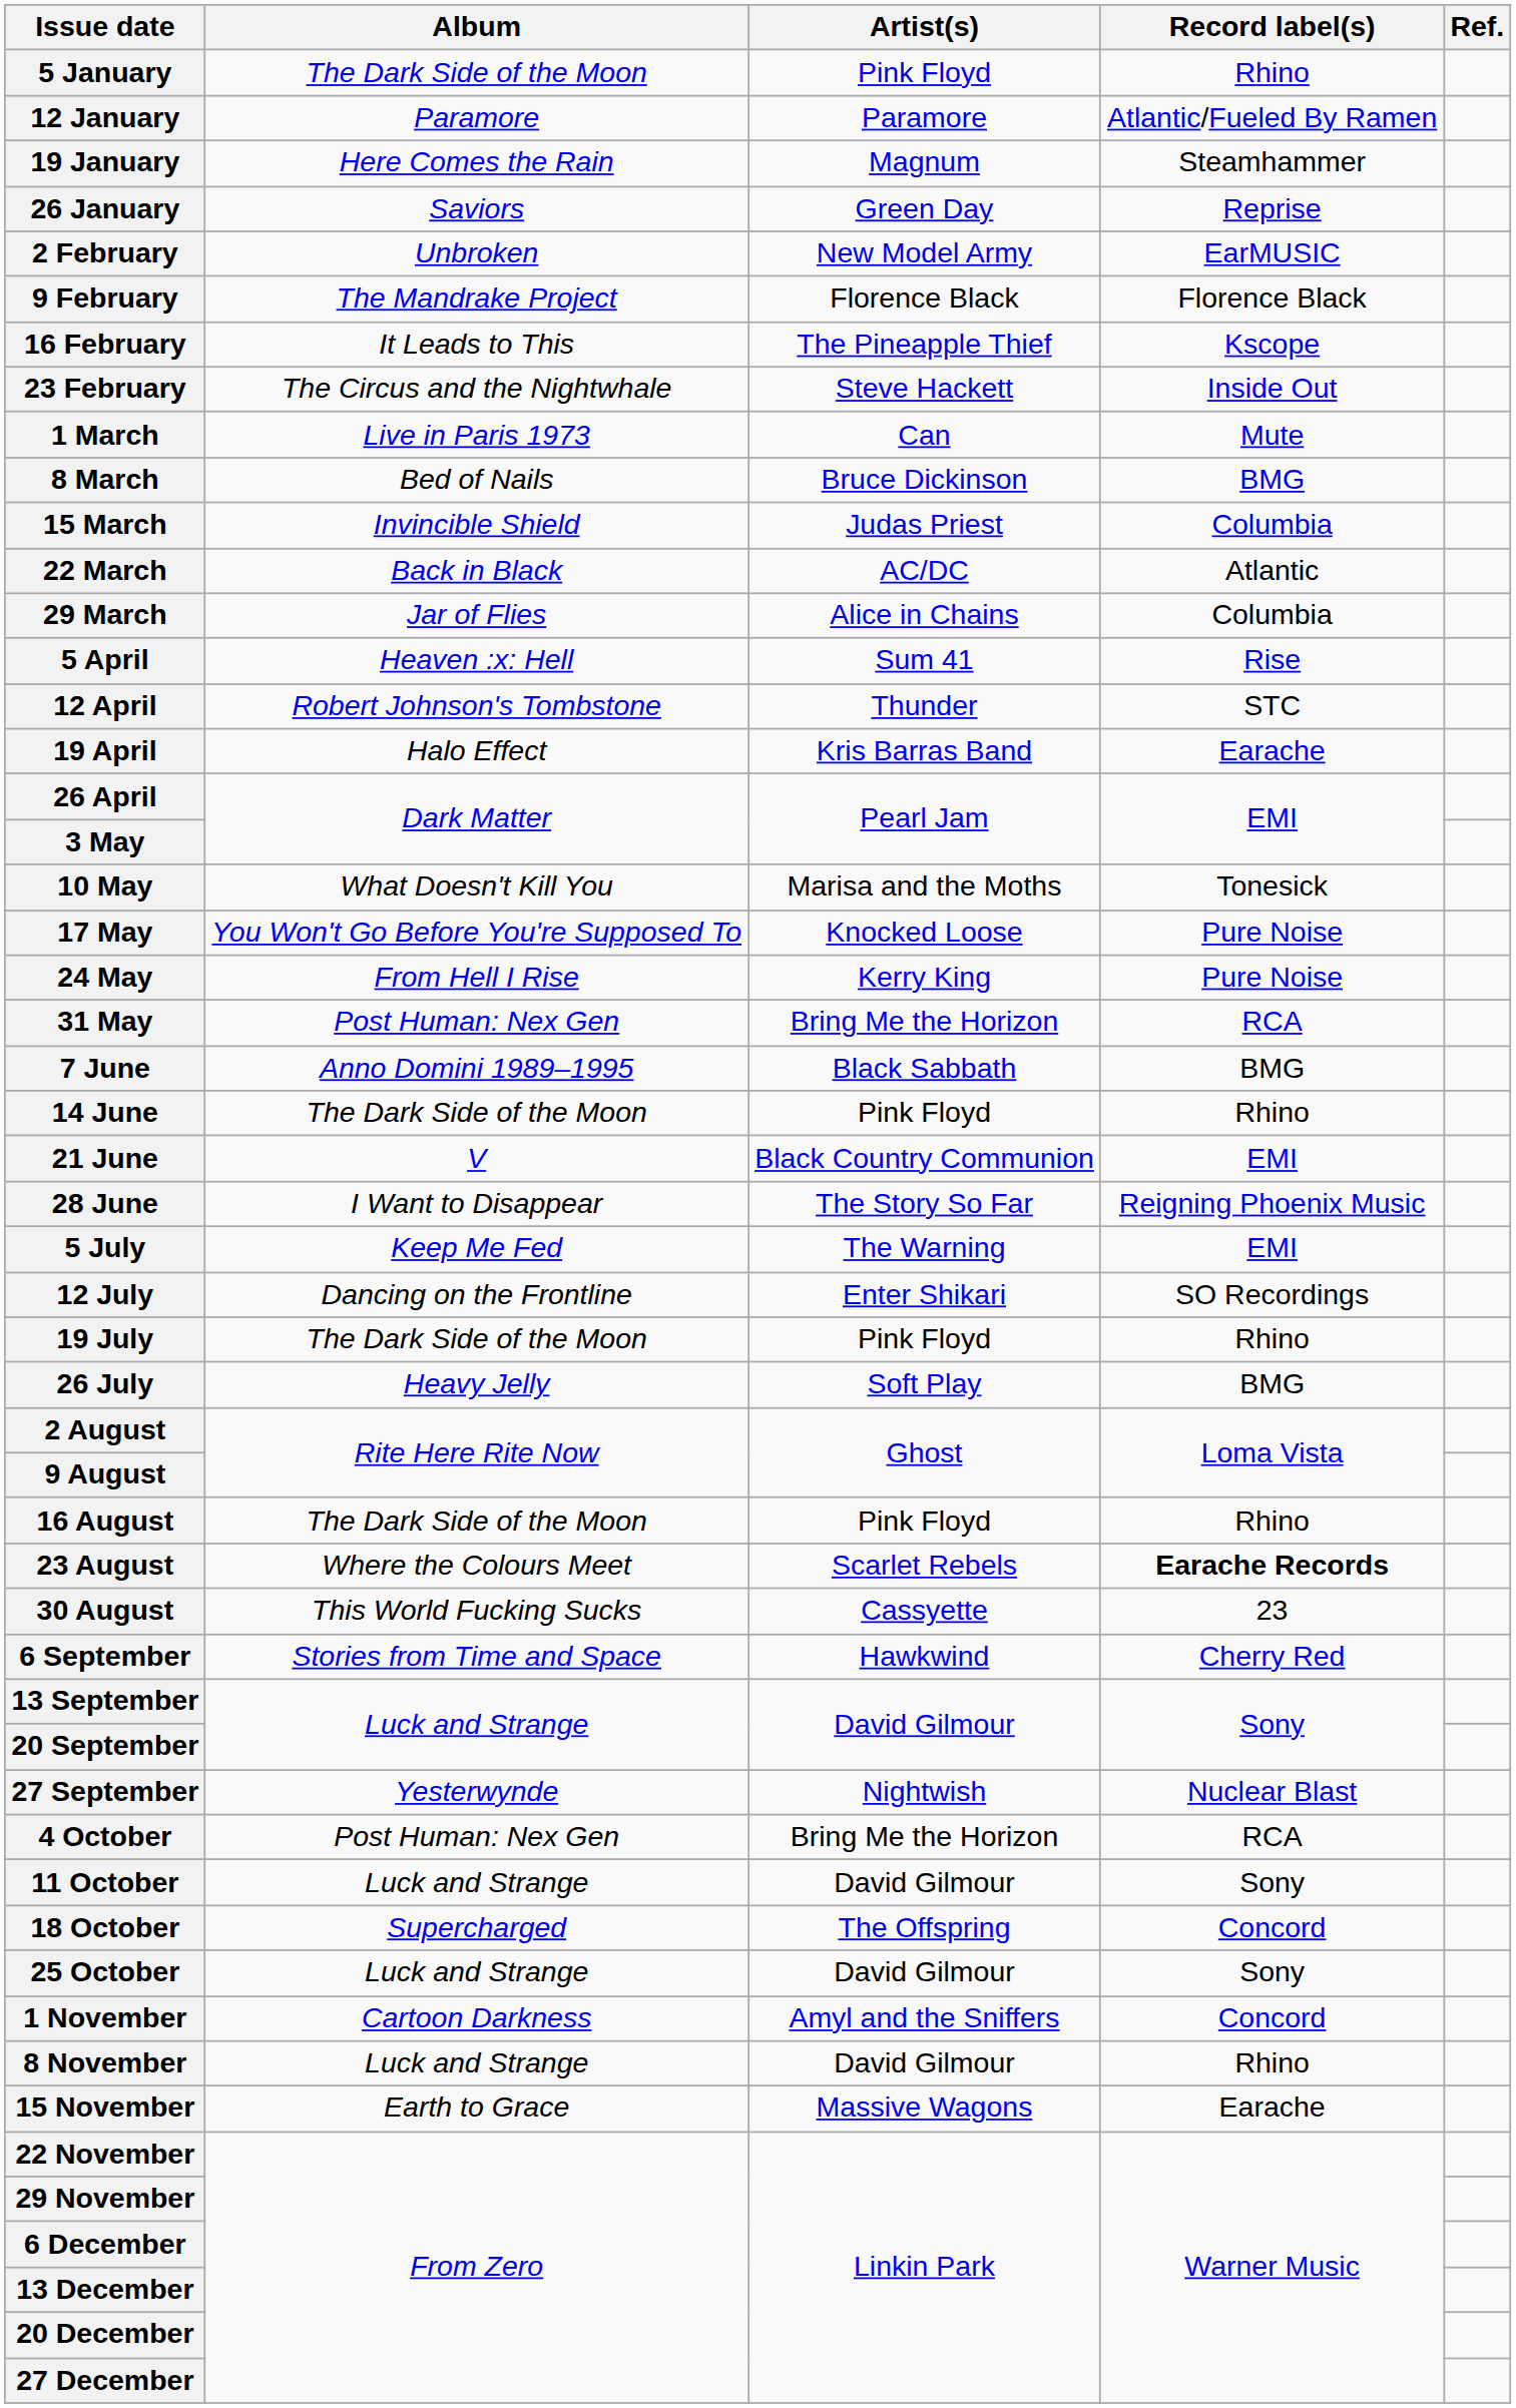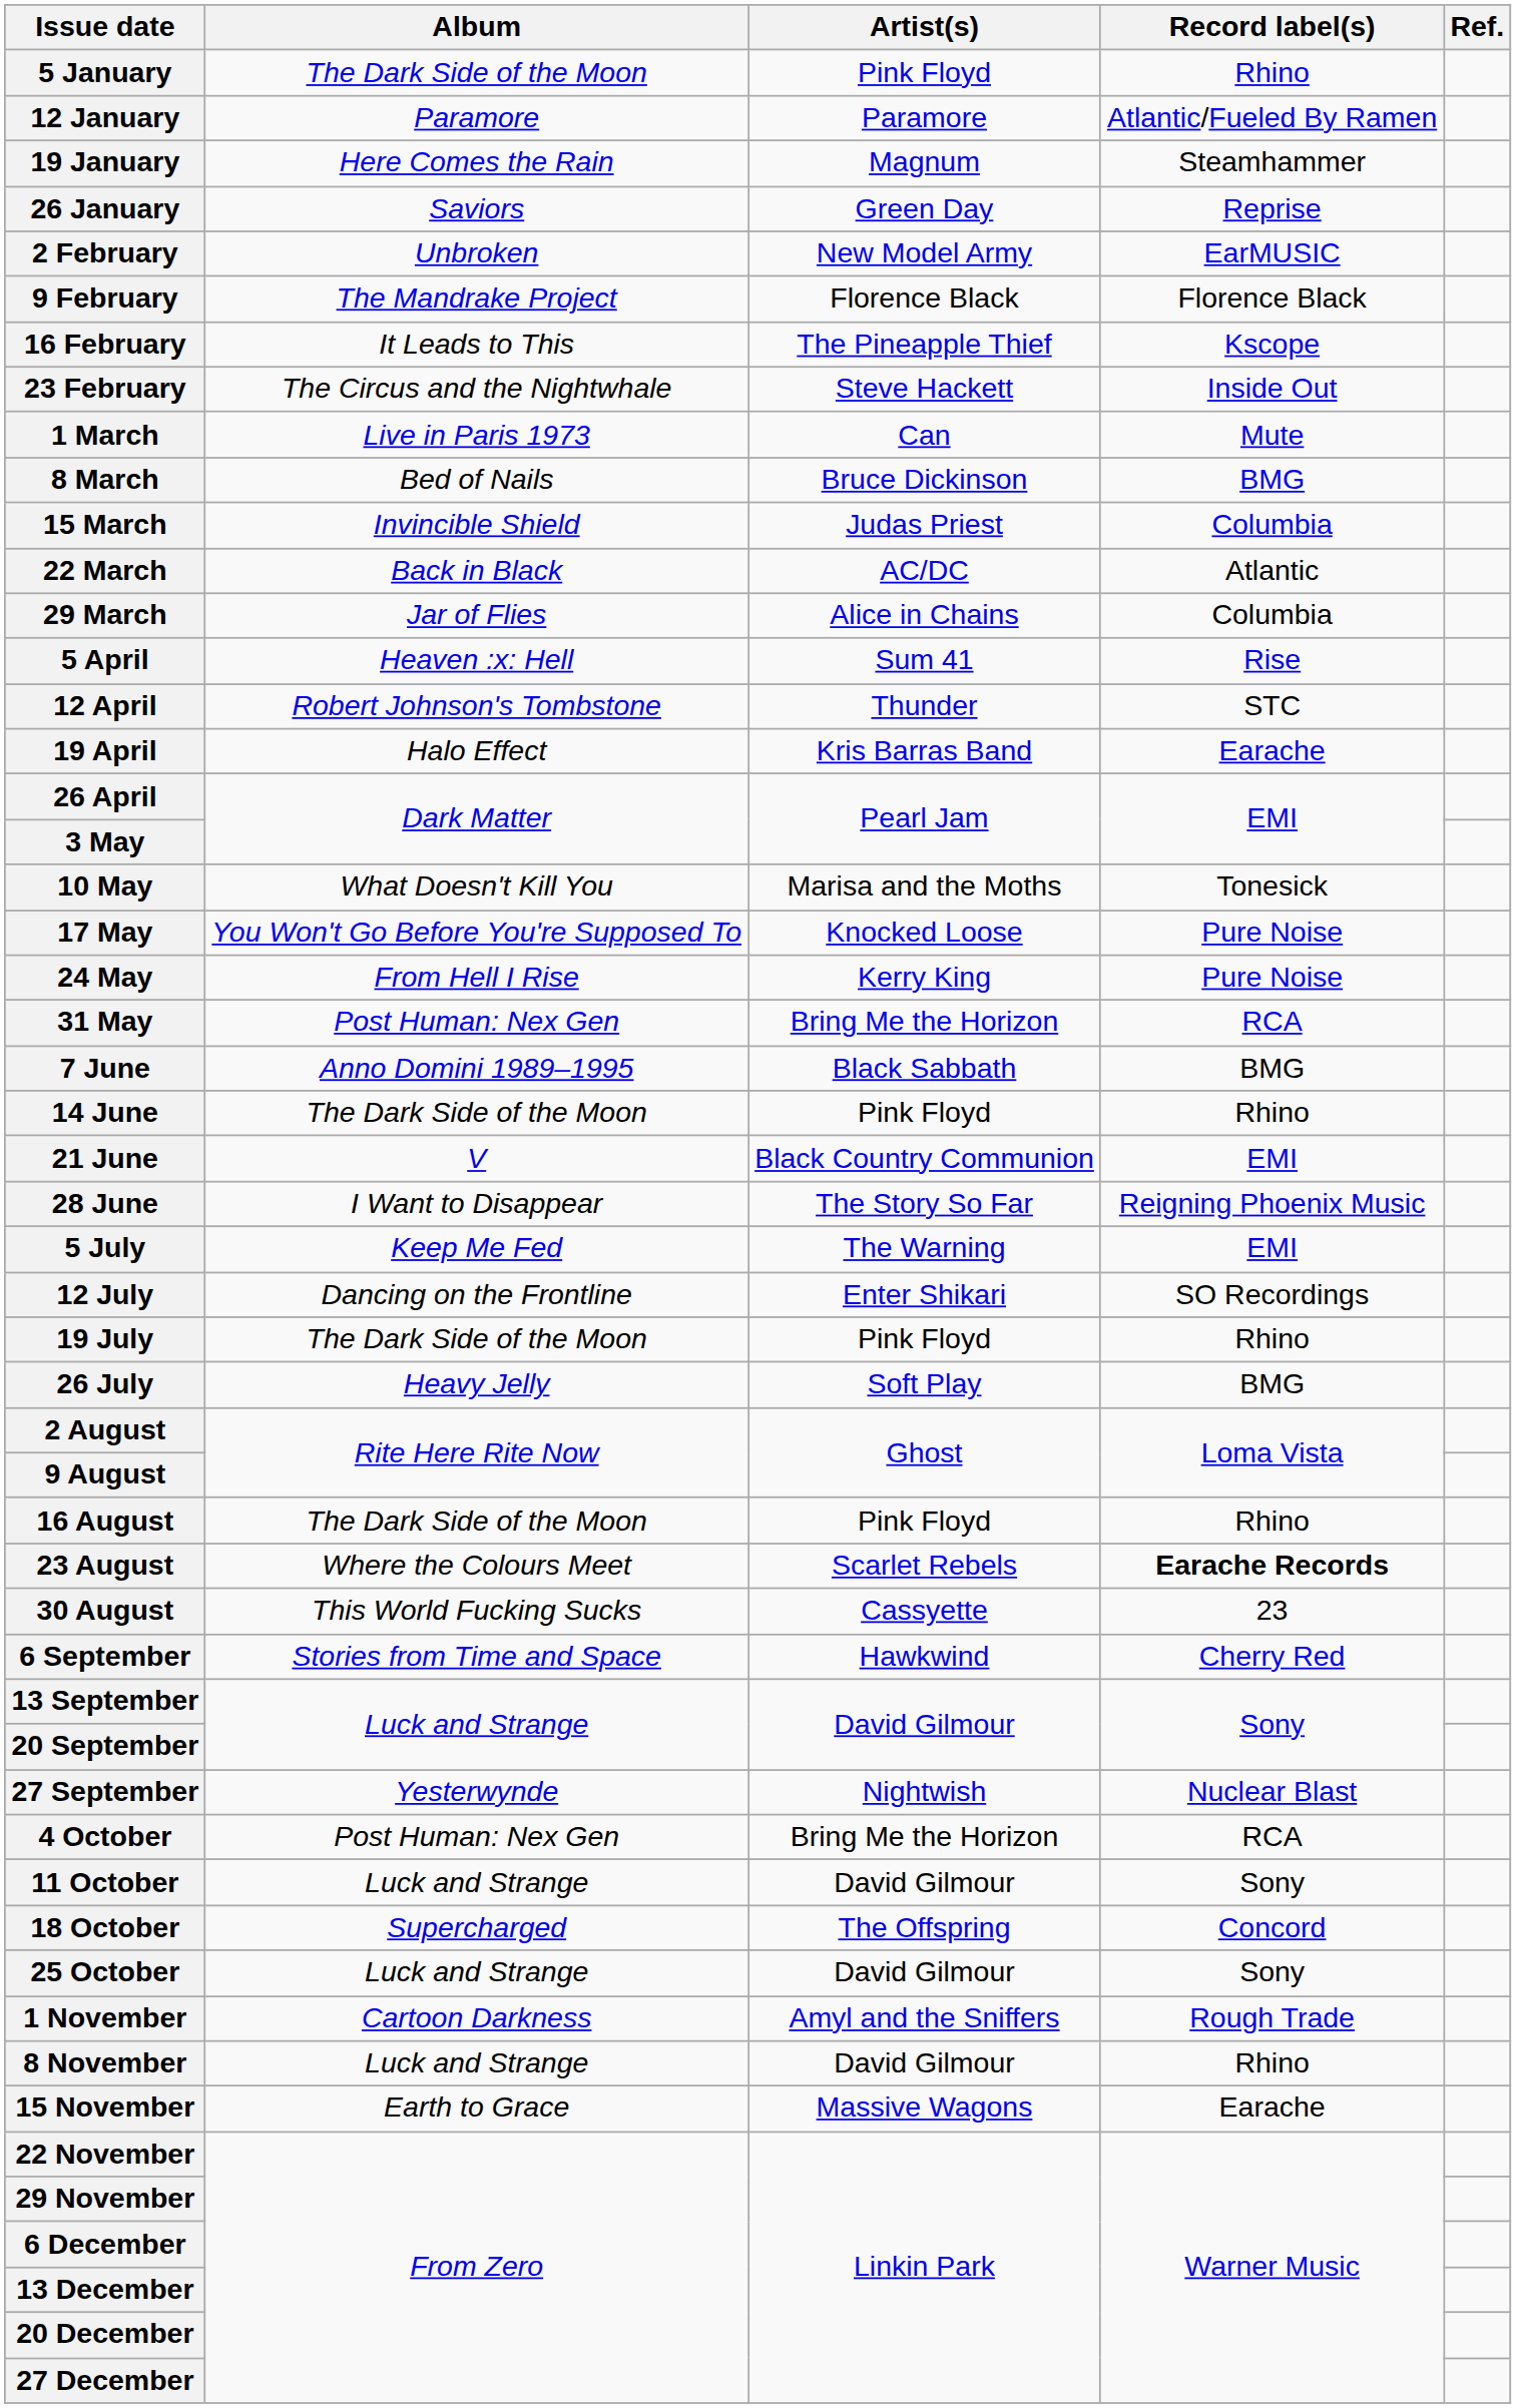 <table class="wikitable plainrowheaders" style="text-align:center">
 <tr>
 <th scope="col">Issue date</th>
 <th scope="col">Album</th>
 <th scope="col">Artist(s)</th>
 <th scope="col">Record label(s)</th>
 <th scope="col">Ref.</th>
 </tr>
 <tr>
 <th scope="row">5 January</th>
 <td><em><a href='#'>The Dark Side of the Moon</a></em></td>
 <td><a href='#'>Pink Floyd</a></td>
 <td><a href='#'>Rhino</a></td>
 <td></td>
 </tr>
 <tr>
 <th scope="row">12 January</th>
 <td><em><a href='#'>Paramore</a></em></td>
 <td><a href='#'>Paramore</a></td>
 <td><a href='#'>Atlantic</a>/<a href='#'>Fueled By Ramen</a></td>
 <td></td>
 </tr>
 <tr>
 <th scope="row">19 January</th>
 <td><em><a href='#'>Here Comes the Rain</a></em></td>
 <td><a href='#'>Magnum</a></td>
 <td>Steamhammer</td>
 <td></td>
 </tr>
 <tr>
 <th scope="row">26 January</th>
 <td><em><a href='#'>Saviors</a></em></td>
 <td><a href='#'>Green Day</a></td>
 <td><a href='#'>Reprise</a></td>
 <td></td>
 </tr>
 <tr>
 <th scope="row">2 February</th>
 <td><em><a href='#'>Unbroken</a></em></td>
 <td><a href='#'>New Model Army</a></td>
 <td><a href='#'>EarMUSIC</a></td>
 <td></td>
 </tr>
 <tr>
 <th scope="row">9 February</th>
 <td><em><a href='#'>The Mandrake Project</a></em></td>
 <td>Florence Black</td>
 <td>Florence Black</td>
 <td></td>
 </tr>
 <tr>
 <th scope="row">16 February</th>
 <td><em>It Leads to This</em></td>
 <td><a href='#'>The Pineapple Thief</a></td>
 <td><a href='#'>Kscope</a></td>
 <td></td>
 </tr>
 <tr>
 <th scope="row">23 February</th>
 <td><em>The Circus and the Nightwhale</em></td>
 <td><a href='#'>Steve Hackett</a></td>
 <td><a href='#'>Inside Out</a></td>
 <td></td>
 </tr>
 <tr>
 <th scope="row">1 March</th>
 <td><em><a href='#'>Live in Paris 1973</a></em></td>
 <td><a href='#'>Can</a></td>
 <td><a href='#'>Mute</a></td>
 <td></td>
 </tr>
 <tr>
 <th scope="row">8 March</th>
 <td><em>Bed of Nails</em></td>
 <td><a href='#'>Bruce Dickinson</a></td>
 <td><a href='#'>BMG</a></td>
 <td></td>
 </tr>
 <tr>
 <th scope="row">15 March</th>
 <td><em><a href='#'>Invincible Shield</a></em></td>
 <td><a href='#'>Judas Priest</a></td>
 <td><a href='#'>Columbia</a></td>
 <td></td>
 </tr>
 <tr>
 <th scope="row">22 March</th>
 <td><em><a href='#'>Back in Black</a></em></td>
 <td><a href='#'>AC/DC</a></td>
 <td>Atlantic</td>
 <td></td>
 </tr>
 <tr>
 <th scope="row">29 March</th>
 <td><em><a href='#'>Jar of Flies</a></em></td>
 <td><a href='#'>Alice in Chains</a></td>
 <td>Columbia</td>
 <td></td>
 </tr>
 <tr>
 <th scope="row">5 April</th>
 <td><em><a href='#'>Heaven :x: Hell</a></em></td>
 <td><a href='#'>Sum 41</a></td>
 <td><a href='#'>Rise</a></td>
 <td></td>
 </tr>
 <tr>
 <th scope="row">12 April</th>
 <td><em><a href='#'>Robert Johnson's Tombstone</a></em></td>
 <td><a href='#'>Thunder</a></td>
 <td>STC</td>
 <td></td>
 </tr>
 <tr>
 <th scope="row">19 April</th>
 <td align=center><em>Halo Effect</em></td>
 <td align=center><a href='#'>Kris Barras Band</a></td>
 <td align=center><a href='#'>Earache</a></td>
 <td></td>
 </tr>
 <tr>
 <th scope="row">26 April</th>
 <td align=center rowspan=2><em><a href='#'>Dark Matter</a></em></td>
 <td align=center rowspan=2><a href='#'>Pearl Jam</a></td>
 <td align=center rowspan=2><a href='#'>EMI</a></td>
 <td></td>
 </tr>
 <tr>
 <th scope="row">3 May</th>
 <td></td>
 </tr>
 <tr>
 <th scope="row">10 May</th>
 <td align=center><em>What Doesn't Kill You</em></td>
 <td align=center>Marisa and the Moths</td>
 <td align=center>Tonesick</td>
 <td></td>
 </tr>
 <tr>
 <th scope="row">17 May</th>
 <td align=center><em><a href='#'>You Won't Go Before You're Supposed To</a></em></td>
 <td align=center><a href='#'>Knocked Loose</a></td>
 <td align=center><a href='#'>Pure Noise</a></td>
 <td></td>
 </tr>
 <tr>
 <th scope="row">24 May</th>
 <td align=center><em><a href='#'>From Hell I Rise</a></em></td>
 <td align=center><a href='#'>Kerry King</a></td>
 <td><a href='#'>Pure Noise</a></td>
 <td></td>
 </tr>
 <tr>
 <th scope="row">31 May</th>
 <td align=center><em><a href='#'>Post Human: Nex Gen</a></em></td>
 <td align=center><a href='#'>Bring Me the Horizon</a></td>
 <td align=center><a href='#'>RCA</a></td>
 <td></td>
 </tr>
 <tr>
 <th scope="row">7 June</th>
 <td align=center><em><a href='#'>Anno Domini 1989–1995</a></em></td>
 <td align=center><a href='#'>Black Sabbath</a></td>
 <td align=center>BMG</td>
 <td></td>
 </tr>
 <tr>
 <th scope="row">14 June</th>
 <td><em>The Dark Side of the Moon</em></td>
 <td>Pink Floyd</td>
 <td>Rhino</td>
 <td></td>
 </tr>
 <tr>
 <th scope="row">21 June</th>
 <td><em><a href='#'>V</a></em></td>
 <td><a href='#'>Black Country Communion</a></td>
 <td><a href='#'>EMI</a></td>
 <td></td>
 </tr>
 <tr>
 <th scope="row">28 June</th>
 <td><em>I Want to Disappear</em></td>
 <td><a href='#'>The Story So Far</a></td>
 <td align=center><a href='#'>Reigning Phoenix Music</a></td>
 <td></td>
 </tr>
 <tr>
 <th scope="row">5 July</th>
 <td><em><a href='#'>Keep Me Fed</a></em></td>
 <td><a href='#'>The Warning</a></td>
 <td><a href='#'>EMI</a></td>
 <td></td>
 </tr>
 <tr>
 <th scope="row">12 July</th>
 <td><em>Dancing on the Frontline</em></td>
 <td><a href='#'>Enter Shikari</a></td>
 <td>SO Recordings</td>
 <td></td>
 </tr>
 <tr>
 <th scope="row">19 July</th>
 <td><em>The Dark Side of the Moon</em></td>
 <td>Pink Floyd</td>
 <td>Rhino</td>
 <td></td>
 </tr>
 <tr>
 <th scope="row">26 July</th>
 <td><em><a href='#'>Heavy Jelly</a></em></td>
 <td><a href='#'>Soft Play</a></td>
 <td>BMG</td>
 <td></td>
 </tr>
 <tr>
 <th scope="row">2 August</th>
 <td rowspan=2><em><a href='#'>Rite Here Rite Now</a></em></td>
 <td rowspan=2><a href='#'>Ghost</a></td>
 <td rowspan=2><a href='#'>Loma Vista</a></td>
 <td></td>
 </tr>
 <tr>
 <th scope="row">9 August</th>
 <td></td>
 </tr>
 <tr>
 <th scope="row">16 August</th>
 <td><em>The Dark Side of the Moon</em></td>
 <td>Pink Floyd</td>
 <td>Rhino</td>
 <td></td>
 </tr>
 <tr>
 <th scope="row">23 August</th>
 <td><em>Where the Colours Meet</em></td>
 <td><a href='#'>Scarlet Rebels</a></td>
 <td><strong>Earache Records</strong></td>
 <td></td>
 </tr>
 <tr>
 <th scope="row">30 August</th>
 <td><em>This World Fucking Sucks</em></td>
 <td><a href='#'>Cassyette</a></td>
 <td>23</td>
 <td></td>
 </tr>
 <tr>
 <th scope="row">6 September</th>
 <td><em><a href='#'>Stories from Time and Space</a></em></td>
 <td><a href='#'>Hawkwind</a></td>
 <td><a href='#'>Cherry Red</a></td>
 <td></td>
 </tr>
 <tr>
 <th scope="row">13 September</th>
 <td rowspan=2><em><a href='#'>Luck and Strange</a></em></td>
 <td rowspan=2><a href='#'>David Gilmour</a></td>
 <td rowspan=2><a href='#'>Sony</a></td>
 <td></td>
 </tr>
 <tr>
 <th scope="row">20 September</th>
 <td></td>
 </tr>
 <tr>
 <th scope="row">27 September</th>
 <td><em><a href='#'>Yesterwynde</a></em></td>
 <td><a href='#'>Nightwish</a></td>
 <td><a href='#'>Nuclear Blast</a></td>
 <td></td>
 </tr>
 <tr>
 <th scope="row">4 October</th>
 <td align=center><em>Post Human: Nex Gen</em></td>
 <td align=center>Bring Me the Horizon</td>
 <td align=center>RCA</td>
 <td></td>
 </tr>
 <tr>
 <th scope="row">11 October</th>
 <td align=center><em>Luck and Strange</em></td>
 <td align=center>David Gilmour</td>
 <td align=center>Sony</td>
 <td></td>
 </tr>
 <tr>
 <th scope="row">18 October</th>
 <td align=center><em><a href='#'>Supercharged</a></em></td>
 <td align=center><a href='#'>The Offspring</a></td>
 <td align=center><a href='#'>Concord</a></td>
 <td></td>
 </tr>
 <tr>
 <th scope="row">25 October</th>
 <td align=center><em>Luck and Strange</em></td>
 <td align=center>David Gilmour</td>
 <td align=center>Sony</td>
 <td></td>
 </tr>
 <tr>
 <th scope="row">1 November</th>
 <td align=center><em><a href='#'>Cartoon Darkness</a></em></td>
 <td align=center><a href='#'>Amyl and the Sniffers</a></td>
-<td align=center><a href='#'>Concord</a></td>
+<td align=center><a href='#'>Rough Trade</a></td>
 <td></td>
 </tr>
 <tr>
 <th scope="row">8 November</th>
 <td align=center><em>Luck and Strange</em></td>
 <td align=center>David Gilmour</td>
 <td>Rhino</td>
 <td></td>
 </tr>
 <tr>
 <th scope="row">15 November</th>
 <td align=center><em>Earth to Grace</em></td>
 <td align=center><a href='#'>Massive Wagons</a></td>
 <td align=center>Earache</td>
 <td></td>
 </tr>
 <tr>
 <th scope="row">22 November</th>
 <td align=center rowspan=6><em><a href='#'>From Zero</a></em></td>
 <td align=center rowspan=6><a href='#'>Linkin Park</a></td>
 <td align=center rowspan=6><a href='#'>Warner Music</a></td>
 <td></td>
 </tr>
 <tr>
 <th scope="row">29 November</th>
 <td></td>
 </tr>
 <tr>
 <th scope="row">6 December</th>
 <td></td>
 </tr>
 <tr>
 <th scope="row">13 December</th>
 <td></td>
 </tr>
 <tr>
 <th scope="row">20 December</th>
 <td></td>
 </tr>
 <tr>
 <th scope="row">27 December</th>
 <td></td>
 </tr>
 </table>
